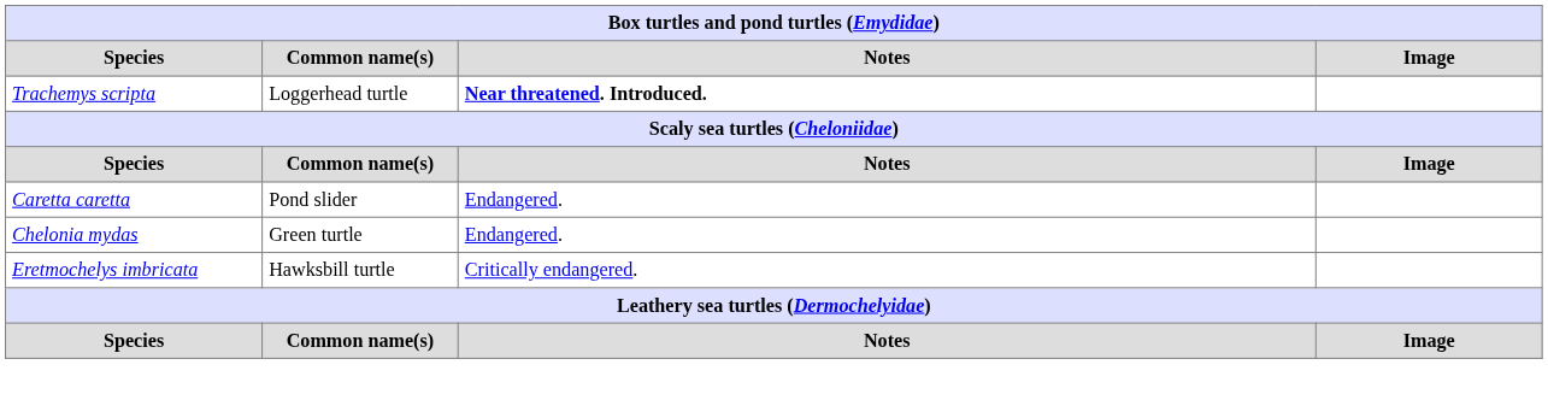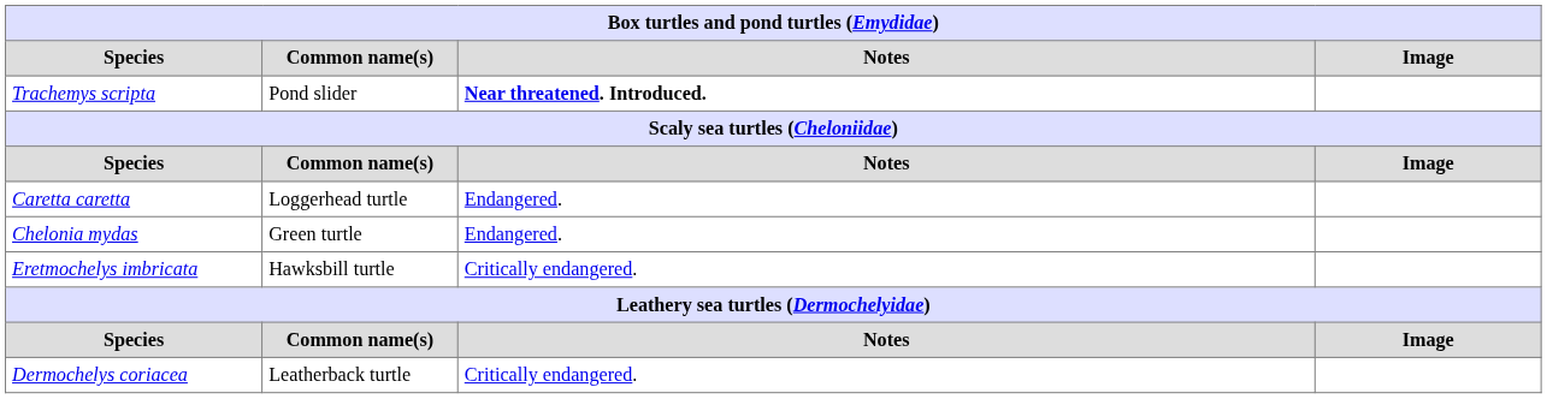 <table border=1 style="border-collapse:collapse;" cellpadding=5 width=100%>
 <tr>
 <th colspan=4 bgcolor=#DDDFFF>Box turtles and pond turtles (<em><a href='#'>Emydidae</a></em>)</th>
 </tr>
 <tr bgcolor=#DDDDDD align=center>
 <th width=200px>Species</th>
 <th width=150px>Common name(s)</th>
 <th>Notes</th>
 <th width=175px>Image</th>
 </tr>
 <tr>
 <td><em><a href='#'>Trachemys scripta</a></em></td>
-<td>Loggerhead turtle</td>
+<td>Pond slider</td>
 <td><strong><a href='#'>Near threatened</a>.  Introduced.</strong></td>
 <td></td>
 </tr>
 <tr>
 <th colspan=4 bgcolor=#DDDFFF>Scaly sea turtles (<em><a href='#'>Cheloniidae</a></em>)</th>
 </tr>
 <tr bgcolor=#DDDDDD align=center>
 <th width=200px>Species</th>
 <th width=150px>Common name(s)</th>
 <th>Notes</th>
 <th width=175px>Image</th>
 </tr>
 <tr>
 <td><em><a href='#'>Caretta caretta</a></em></td>
-<td>Pond slider</td>
+<td>Loggerhead turtle</td>
 <td><a href='#'>Endangered</a>.</td>
 <td></td>
 </tr>
 <tr>
 <td><em><a href='#'>Chelonia mydas</a></em></td>
 <td>Green turtle</td>
 <td><a href='#'>Endangered</a>.</td>
 <td></td>
 </tr>
 <tr>
 <td><em><a href='#'>Eretmochelys imbricata</a></em></td>
 <td>Hawksbill turtle</td>
 <td><a href='#'>Critically endangered</a>.</td>
 <td></td>
 </tr>
 <tr>
 <th colspan=4 bgcolor=#DDDFFF>Leathery sea turtles (<em><a href='#'>Dermochelyidae</a></em>)</th>
 </tr>
 <tr bgcolor=#DDDDDD align=center>
 <th width=200px>Species</th>
 <th width=150px>Common name(s)</th>
 <th>Notes</th>
 <th width=175px>Image</th>
 </tr>
+<tr>
+<td><em><a href='#'>Dermochelys coriacea</a></em></td>
+<td>Leatherback turtle</td>
+<td><a href='#'>Critically endangered</a>.</td>
+<td></td>
+</tr>
 </table>
